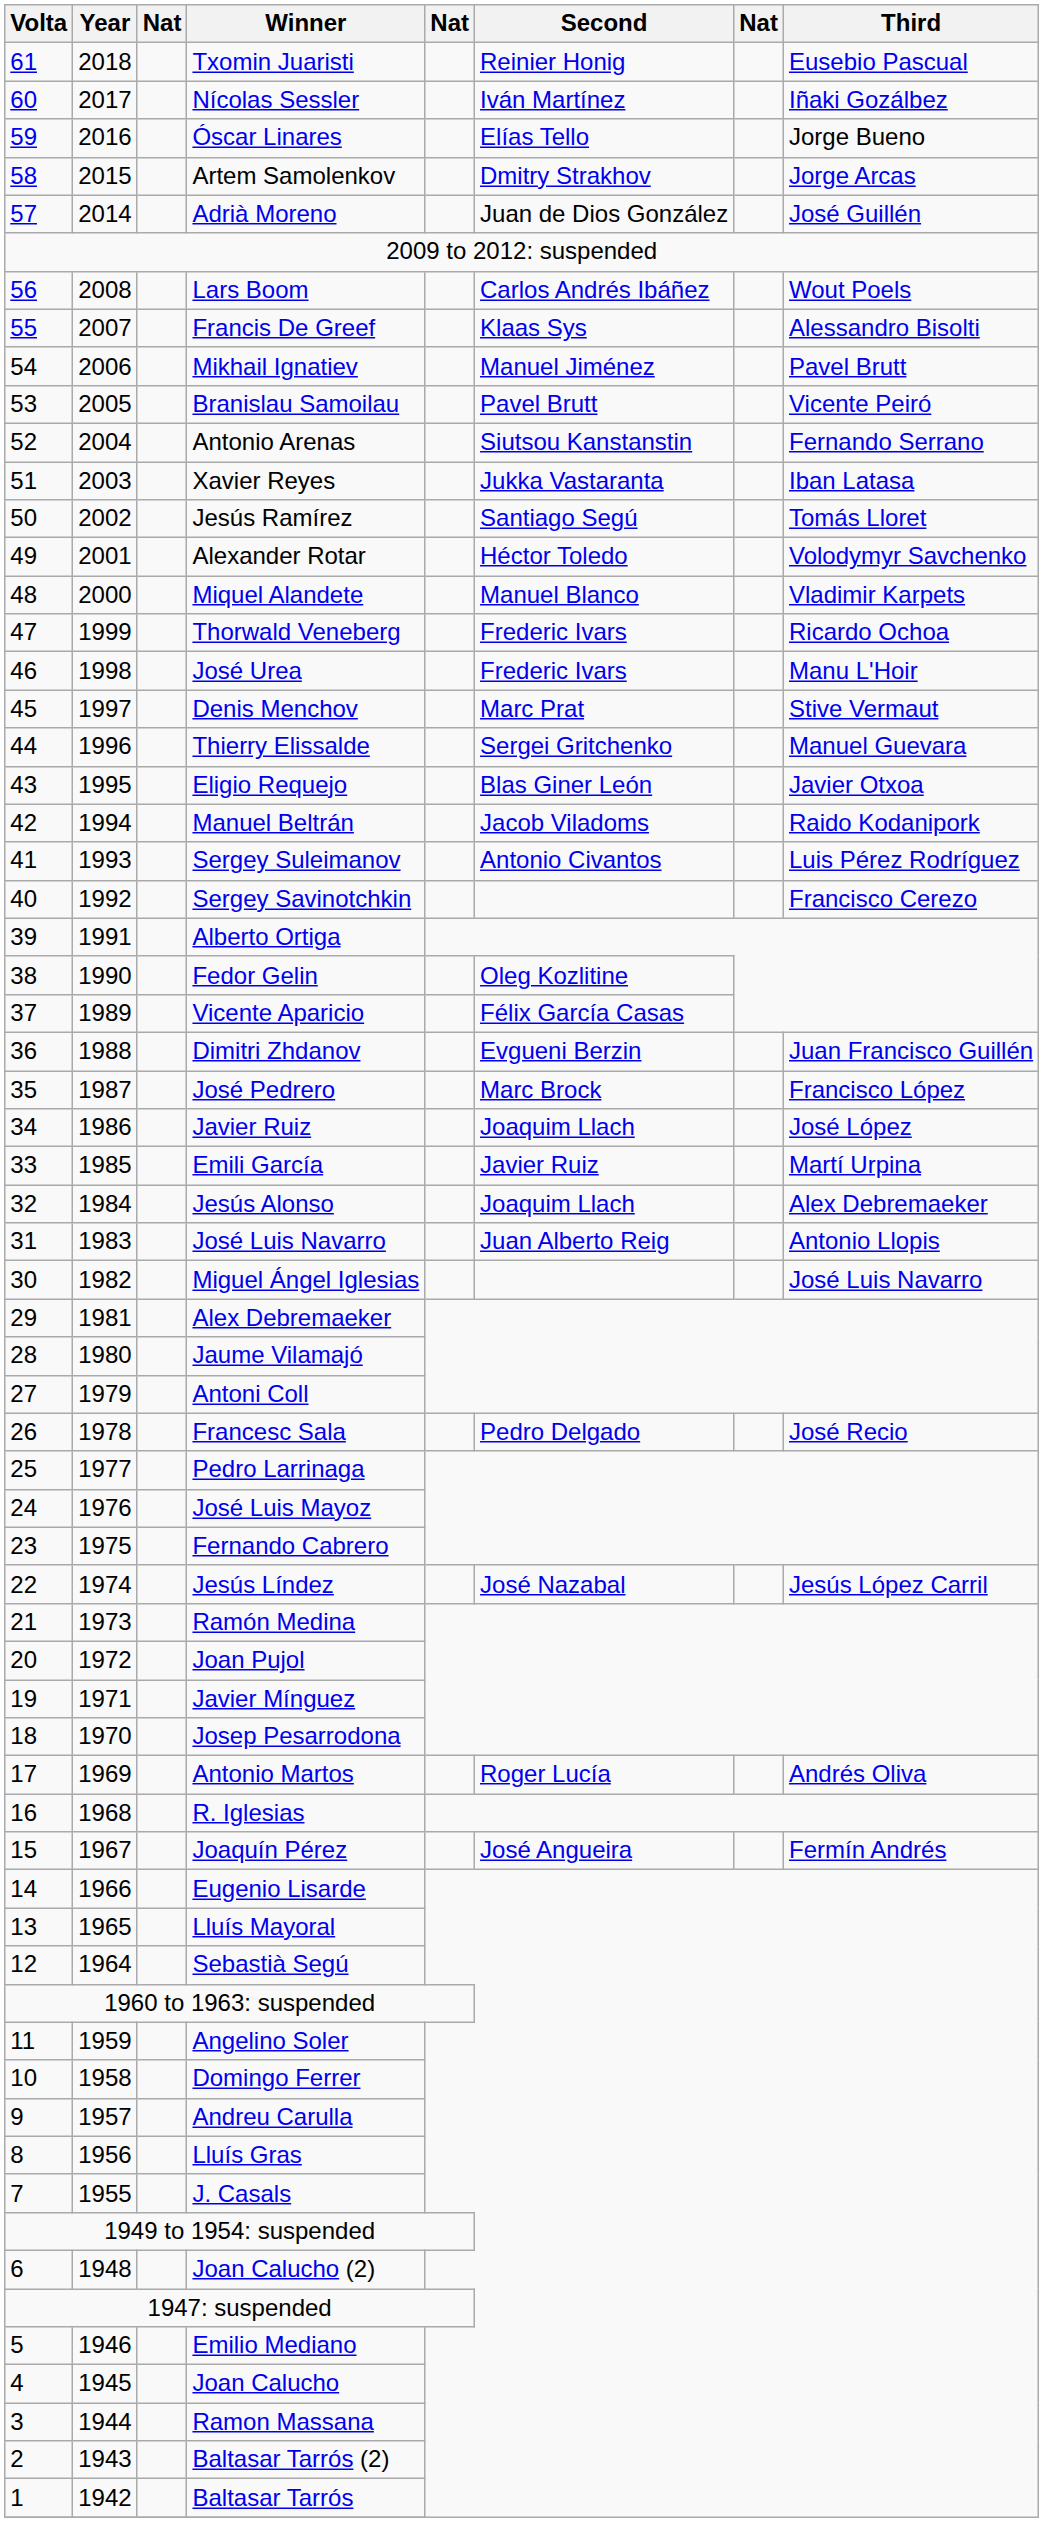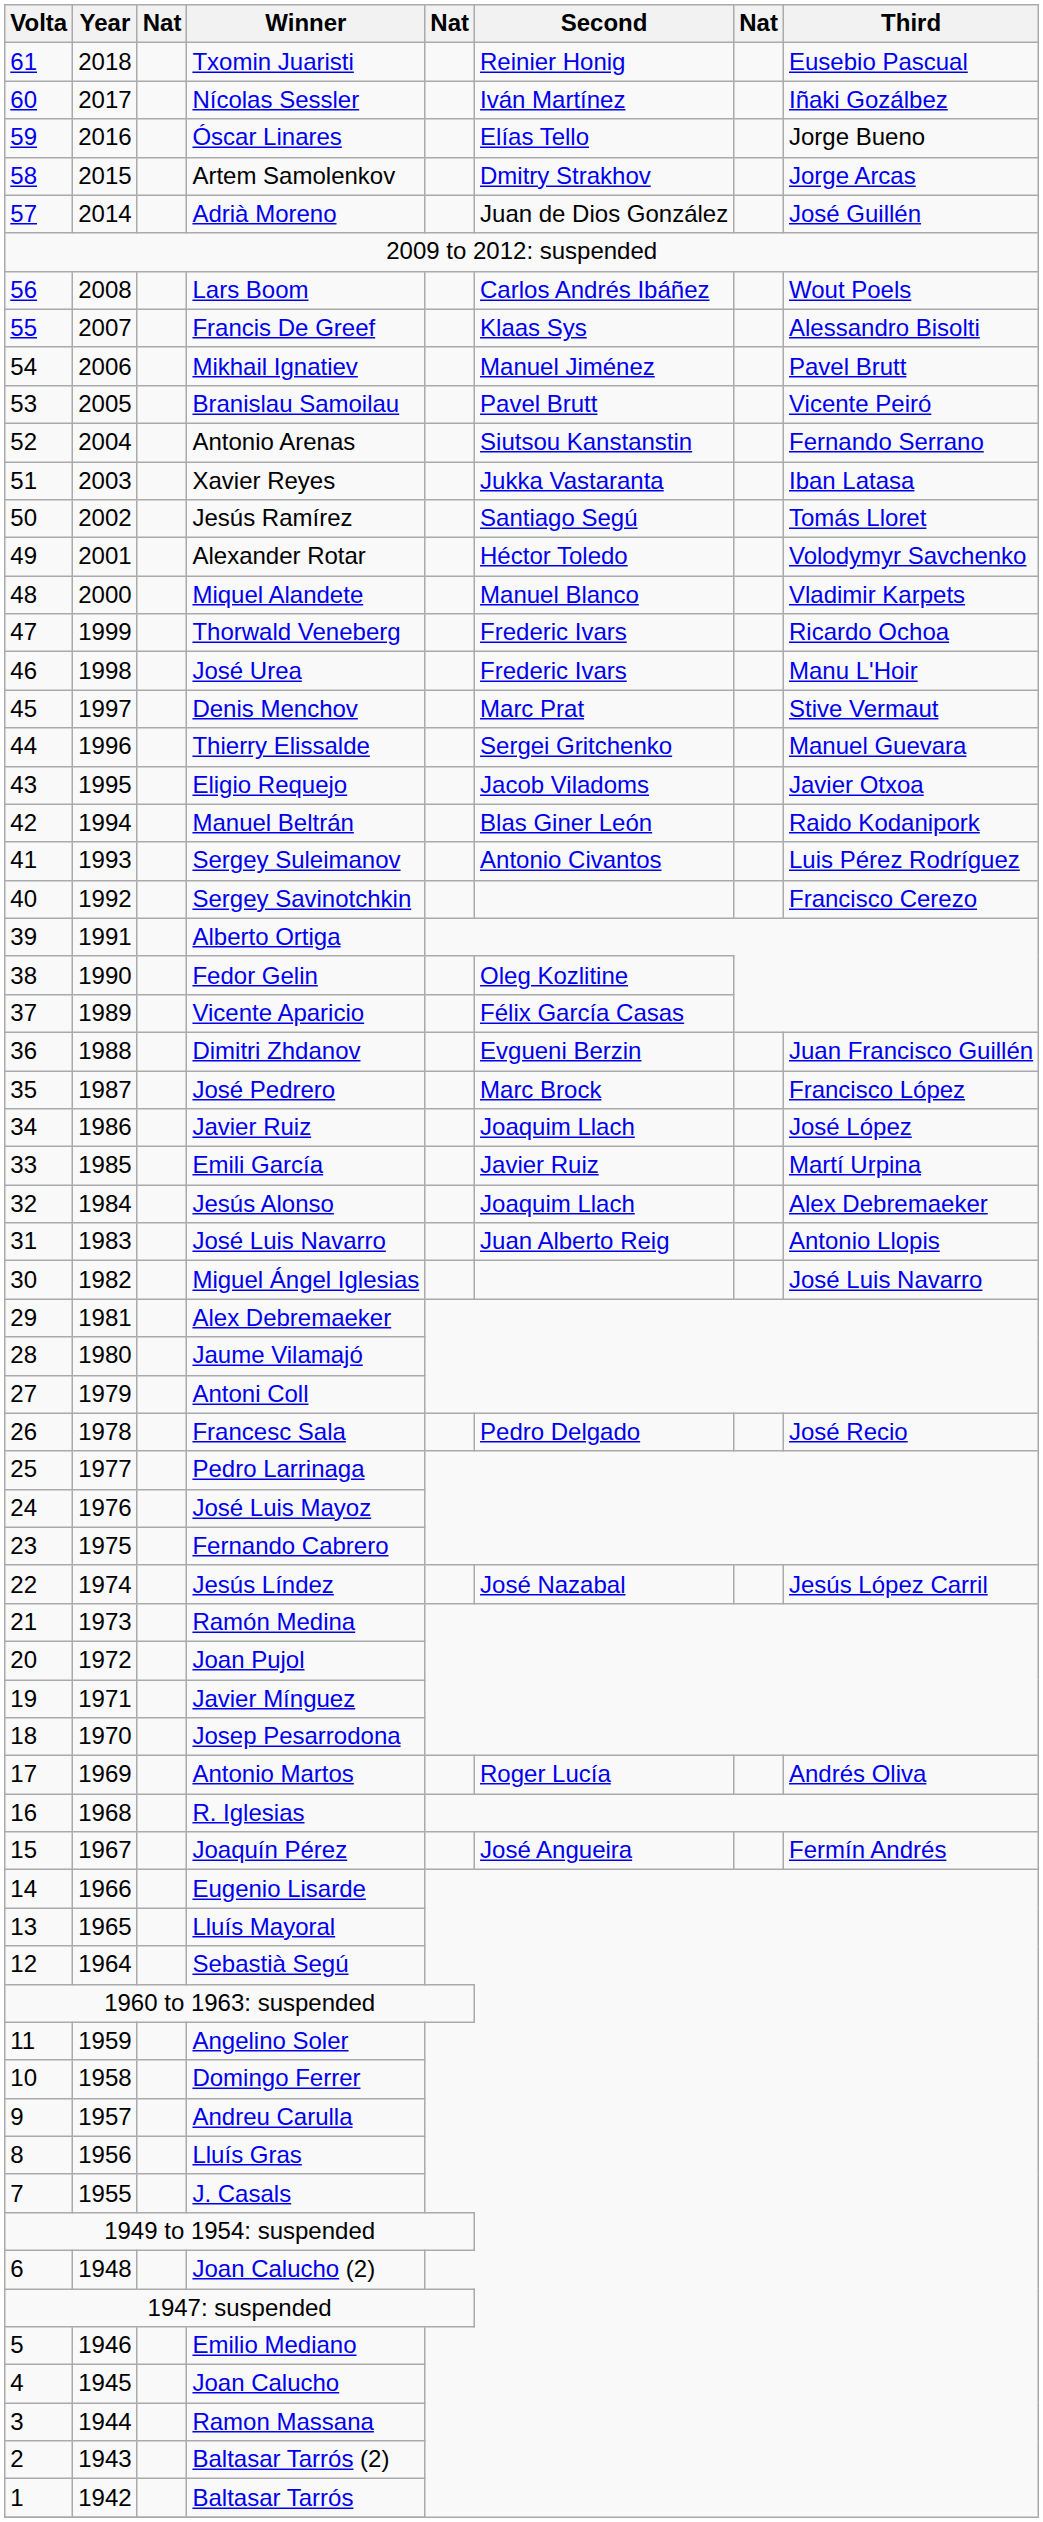 <table class="wikitable">
 <tr>
 <th>Volta</th>
 <th>Year</th>
 <th>Nat</th>
 <th>Winner</th>
 <th>Nat</th>
 <th>Second</th>
 <th>Nat</th>
 <th>Third</th>
 </tr>
 <tr>
 <td><a href='#'>61</a></td>
 <td>2018</td>
 <td></td>
 <td><a href='#'>Txomin Juaristi</a></td>
 <td></td>
 <td><a href='#'>Reinier Honig</a></td>
 <td></td>
 <td><a href='#'>Eusebio Pascual</a></td>
 </tr>
 <tr>
 <td><a href='#'>60</a></td>
 <td>2017</td>
 <td></td>
 <td><a href='#'>Nícolas Sessler</a></td>
 <td></td>
 <td><a href='#'>Iván Martínez</a></td>
 <td></td>
 <td><a href='#'>Iñaki Gozálbez</a></td>
 </tr>
 <tr>
 <td><a href='#'>59</a></td>
 <td>2016</td>
 <td></td>
 <td><a href='#'>Óscar Linares</a></td>
 <td></td>
 <td><a href='#'>Elías Tello</a></td>
 <td></td>
 <td>Jorge Bueno</td>
 </tr>
 <tr>
 <td><a href='#'>58</a></td>
 <td>2015</td>
 <td></td>
 <td>Artem Samolenkov</td>
 <td></td>
 <td><a href='#'>Dmitry Strakhov</a></td>
 <td></td>
 <td><a href='#'>Jorge Arcas</a></td>
 </tr>
 <tr>
 <td><a href='#'>57</a></td>
 <td>2014</td>
 <td></td>
 <td><a href='#'>Adrià Moreno</a></td>
 <td></td>
 <td>Juan de Dios González</td>
 <td></td>
 <td><a href='#'>José Guillén</a></td>
 </tr>
 <tr>
 <td colspan=8 align=center>2009 to 2012: suspended</td>
 </tr>
 <tr>
 <td><a href='#'>56</a></td>
 <td>2008</td>
 <td></td>
 <td><a href='#'>Lars Boom</a></td>
 <td></td>
 <td><a href='#'>Carlos Andrés Ibáñez</a></td>
 <td></td>
 <td><a href='#'>Wout Poels</a></td>
 </tr>
 <tr>
 <td><a href='#'>55</a></td>
 <td>2007</td>
 <td></td>
 <td><a href='#'>Francis De Greef</a></td>
 <td></td>
 <td><a href='#'>Klaas Sys</a></td>
 <td></td>
 <td><a href='#'>Alessandro Bisolti</a></td>
 </tr>
 <tr>
 <td>54</td>
 <td>2006</td>
 <td></td>
 <td><a href='#'>Mikhail Ignatiev</a></td>
 <td></td>
 <td><a href='#'>Manuel Jiménez</a></td>
 <td></td>
 <td><a href='#'>Pavel Brutt</a></td>
 </tr>
 <tr>
 <td>53</td>
 <td>2005</td>
 <td></td>
 <td><a href='#'>Branislau Samoilau</a></td>
 <td></td>
 <td><a href='#'>Pavel Brutt</a></td>
 <td></td>
 <td><a href='#'>Vicente Peiró</a></td>
 </tr>
 <tr>
 <td>52</td>
 <td>2004</td>
 <td></td>
 <td>Antonio Arenas</td>
 <td></td>
 <td><a href='#'>Siutsou Kanstanstin</a></td>
 <td></td>
 <td><a href='#'>Fernando Serrano</a></td>
 </tr>
 <tr>
 <td>51</td>
 <td>2003</td>
 <td></td>
 <td>Xavier Reyes</td>
 <td></td>
 <td><a href='#'>Jukka Vastaranta</a></td>
 <td></td>
 <td><a href='#'>Iban Latasa</a></td>
 </tr>
 <tr>
 <td>50</td>
 <td>2002</td>
 <td></td>
 <td>Jesús Ramírez</td>
 <td></td>
 <td><a href='#'>Santiago Segú</a></td>
 <td></td>
 <td><a href='#'>Tomás Lloret</a></td>
 </tr>
 <tr>
 <td>49</td>
 <td>2001</td>
 <td></td>
 <td>Alexander Rotar</td>
 <td></td>
 <td><a href='#'>Héctor Toledo</a></td>
 <td></td>
 <td><a href='#'>Volodymyr Savchenko</a></td>
 </tr>
 <tr>
 <td>48</td>
 <td>2000</td>
 <td></td>
 <td><a href='#'>Miquel Alandete</a></td>
 <td></td>
 <td><a href='#'>Manuel Blanco</a></td>
 <td></td>
 <td><a href='#'>Vladimir Karpets</a></td>
 </tr>
 <tr>
 <td>47</td>
 <td>1999</td>
 <td></td>
 <td><a href='#'>Thorwald Veneberg</a></td>
 <td></td>
 <td><a href='#'>Frederic Ivars</a></td>
 <td></td>
 <td><a href='#'>Ricardo Ochoa</a></td>
 </tr>
 <tr>
 <td>46</td>
 <td>1998</td>
 <td></td>
 <td><a href='#'>José Urea</a></td>
 <td></td>
 <td><a href='#'>Frederic Ivars</a></td>
 <td></td>
 <td><a href='#'>Manu L'Hoir</a></td>
 </tr>
 <tr>
 <td>45</td>
 <td>1997</td>
 <td></td>
 <td><a href='#'>Denis Menchov</a></td>
 <td></td>
 <td><a href='#'>Marc Prat</a></td>
 <td></td>
 <td><a href='#'>Stive Vermaut</a></td>
 </tr>
 <tr>
 <td>44</td>
 <td>1996</td>
 <td></td>
 <td><a href='#'>Thierry Elissalde</a></td>
 <td></td>
 <td><a href='#'>Sergei Gritchenko</a></td>
 <td></td>
 <td><a href='#'>Manuel Guevara</a></td>
 </tr>
 <tr>
 <td>43</td>
 <td>1995</td>
 <td></td>
 <td><a href='#'>Eligio Requejo</a></td>
 <td></td>
-<td><a href='#'>Blas Giner León</a></td>
+<td><a href='#'>Jacob Viladoms</a></td>
 <td></td>
 <td><a href='#'>Javier Otxoa</a></td>
 </tr>
 <tr>
 <td>42</td>
 <td>1994</td>
 <td></td>
 <td><a href='#'>Manuel Beltrán</a></td>
 <td></td>
-<td><a href='#'>Jacob Viladoms</a></td>
+<td><a href='#'>Blas Giner León</a></td>
 <td></td>
 <td><a href='#'>Raido Kodanipork</a></td>
 </tr>
 <tr>
 <td>41</td>
 <td>1993</td>
 <td></td>
 <td><a href='#'>Sergey Suleimanov</a></td>
 <td></td>
 <td><a href='#'>Antonio Civantos</a></td>
 <td></td>
 <td><a href='#'>Luis Pérez Rodríguez</a></td>
 </tr>
 <tr>
 <td>40</td>
 <td>1992</td>
 <td></td>
 <td><a href='#'>Sergey Savinotchkin</a></td>
 <td></td>
 <td></td>
 <td></td>
 <td><a href='#'>Francisco Cerezo</a></td>
 </tr>
 <tr>
 <td>39</td>
 <td>1991</td>
 <td></td>
 <td><a href='#'>Alberto Ortiga</a></td>
 </tr>
 <tr>
 <td>38</td>
 <td>1990</td>
 <td></td>
 <td><a href='#'>Fedor Gelin</a></td>
 <td></td>
 <td><a href='#'>Oleg Kozlitine</a></td>
 </tr>
 <tr>
 <td>37</td>
 <td>1989</td>
 <td></td>
 <td><a href='#'>Vicente Aparicio</a></td>
 <td></td>
 <td><a href='#'>Félix García Casas</a></td>
 </tr>
 <tr>
 <td>36</td>
 <td>1988</td>
 <td></td>
 <td><a href='#'>Dimitri Zhdanov</a></td>
 <td></td>
 <td><a href='#'>Evgueni Berzin</a></td>
 <td></td>
 <td><a href='#'>Juan Francisco Guillén</a></td>
 </tr>
 <tr>
 <td>35</td>
 <td>1987</td>
 <td></td>
 <td><a href='#'>José Pedrero</a></td>
 <td></td>
 <td><a href='#'>Marc Brock</a></td>
 <td></td>
 <td><a href='#'>Francisco López</a></td>
 </tr>
 <tr>
 <td>34</td>
 <td>1986</td>
 <td></td>
 <td><a href='#'>Javier Ruiz</a></td>
 <td></td>
 <td><a href='#'>Joaquim Llach</a></td>
 <td></td>
 <td><a href='#'>José López</a></td>
 </tr>
 <tr>
 <td>33</td>
 <td>1985</td>
 <td></td>
 <td><a href='#'>Emili García</a></td>
 <td></td>
 <td><a href='#'>Javier Ruiz</a></td>
 <td></td>
 <td><a href='#'>Martí Urpina</a></td>
 </tr>
 <tr>
 <td>32</td>
 <td>1984</td>
 <td></td>
 <td><a href='#'>Jesús Alonso</a></td>
 <td></td>
 <td><a href='#'>Joaquim Llach</a></td>
 <td></td>
 <td><a href='#'>Alex Debremaeker</a></td>
 </tr>
 <tr>
 <td>31</td>
 <td>1983</td>
 <td></td>
 <td><a href='#'>José Luis Navarro</a></td>
 <td></td>
 <td><a href='#'>Juan Alberto Reig</a></td>
 <td></td>
 <td><a href='#'>Antonio Llopis</a></td>
 </tr>
 <tr>
 <td>30</td>
 <td>1982</td>
 <td></td>
 <td><a href='#'>Miguel Ángel Iglesias</a></td>
 <td></td>
 <td></td>
 <td></td>
 <td><a href='#'>José Luis Navarro</a></td>
 </tr>
 <tr>
 <td>29</td>
 <td>1981</td>
 <td></td>
 <td><a href='#'>Alex Debremaeker</a></td>
 </tr>
 <tr>
 <td>28</td>
 <td>1980</td>
 <td></td>
 <td><a href='#'>Jaume Vilamajó</a></td>
 </tr>
 <tr>
 <td>27</td>
 <td>1979</td>
 <td></td>
 <td><a href='#'>Antoni Coll</a></td>
 </tr>
 <tr>
 <td>26</td>
 <td>1978</td>
 <td></td>
 <td><a href='#'>Francesc Sala</a></td>
 <td></td>
 <td><a href='#'>Pedro Delgado</a></td>
 <td></td>
 <td><a href='#'>José Recio</a></td>
 </tr>
 <tr>
 <td>25</td>
 <td>1977</td>
 <td></td>
 <td><a href='#'>Pedro Larrinaga</a></td>
 </tr>
 <tr>
 <td>24</td>
 <td>1976</td>
 <td></td>
 <td><a href='#'>José Luis Mayoz</a></td>
 </tr>
 <tr>
 <td>23</td>
 <td>1975</td>
 <td></td>
 <td><a href='#'>Fernando Cabrero</a></td>
 </tr>
 <tr>
 <td>22</td>
 <td>1974</td>
 <td></td>
 <td><a href='#'>Jesús Líndez</a></td>
 <td></td>
 <td><a href='#'>José Nazabal</a></td>
 <td></td>
 <td><a href='#'>Jesús López Carril</a></td>
 </tr>
 <tr>
 <td>21</td>
 <td>1973</td>
 <td></td>
 <td><a href='#'>Ramón Medina</a></td>
 </tr>
 <tr>
 <td>20</td>
 <td>1972</td>
 <td></td>
 <td><a href='#'>Joan Pujol</a></td>
 </tr>
 <tr>
 <td>19</td>
 <td>1971</td>
 <td></td>
 <td><a href='#'>Javier Mínguez</a></td>
 </tr>
 <tr>
 <td>18</td>
 <td>1970</td>
 <td></td>
 <td><a href='#'>Josep Pesarrodona</a></td>
 </tr>
 <tr>
 <td>17</td>
 <td>1969</td>
 <td></td>
 <td><a href='#'>Antonio Martos</a></td>
 <td></td>
 <td><a href='#'>Roger Lucía</a></td>
 <td></td>
 <td><a href='#'>Andrés Oliva</a></td>
 </tr>
 <tr>
 <td>16</td>
 <td>1968</td>
 <td></td>
 <td><a href='#'>R. Iglesias</a></td>
 </tr>
 <tr>
 <td>15</td>
 <td>1967</td>
 <td></td>
 <td><a href='#'>Joaquín Pérez</a></td>
 <td></td>
 <td><a href='#'>José Angueira</a></td>
 <td></td>
 <td><a href='#'>Fermín Andrés</a></td>
 </tr>
 <tr>
 <td>14</td>
 <td>1966</td>
 <td></td>
 <td><a href='#'>Eugenio Lisarde</a></td>
 </tr>
 <tr>
 <td>13</td>
 <td>1965</td>
 <td></td>
 <td><a href='#'>Lluís Mayoral</a></td>
 </tr>
 <tr>
 <td>12</td>
 <td>1964</td>
 <td></td>
 <td><a href='#'>Sebastià Segú</a></td>
 </tr>
 <tr>
 <td colspan=5 align=center>1960 to 1963: suspended</td>
 </tr>
 <tr>
 <td>11</td>
 <td>1959</td>
 <td></td>
 <td><a href='#'>Angelino Soler</a></td>
 </tr>
 <tr>
 <td>10</td>
 <td>1958</td>
 <td></td>
 <td><a href='#'>Domingo Ferrer</a></td>
 </tr>
 <tr>
 <td>9</td>
 <td>1957</td>
 <td></td>
 <td><a href='#'>Andreu Carulla</a></td>
 </tr>
 <tr>
 <td>8</td>
 <td>1956</td>
 <td></td>
 <td><a href='#'>Lluís Gras</a></td>
 </tr>
 <tr>
 <td>7</td>
 <td>1955</td>
 <td></td>
 <td><a href='#'>J. Casals</a></td>
 </tr>
 <tr>
 <td colspan=5 align=center>1949 to 1954: suspended</td>
 </tr>
 <tr>
 <td>6</td>
 <td>1948</td>
 <td></td>
 <td><a href='#'>Joan Calucho</a> (2)</td>
 </tr>
 <tr>
 <td colspan=5 align=center>1947: suspended</td>
 </tr>
 <tr>
 <td>5</td>
 <td>1946</td>
 <td></td>
 <td><a href='#'>Emilio Mediano</a></td>
 </tr>
 <tr>
 <td>4</td>
 <td>1945</td>
 <td></td>
 <td><a href='#'>Joan Calucho</a></td>
 </tr>
 <tr>
 <td>3</td>
 <td>1944</td>
 <td></td>
 <td><a href='#'>Ramon Massana</a></td>
 </tr>
 <tr>
 <td>2</td>
 <td>1943</td>
 <td></td>
 <td><a href='#'>Baltasar Tarrós</a> (2)</td>
 </tr>
 <tr>
 <td>1</td>
 <td>1942</td>
 <td></td>
 <td><a href='#'>Baltasar Tarrós</a></td>
 </tr>
 <tr>
 </tr>
 </table>
